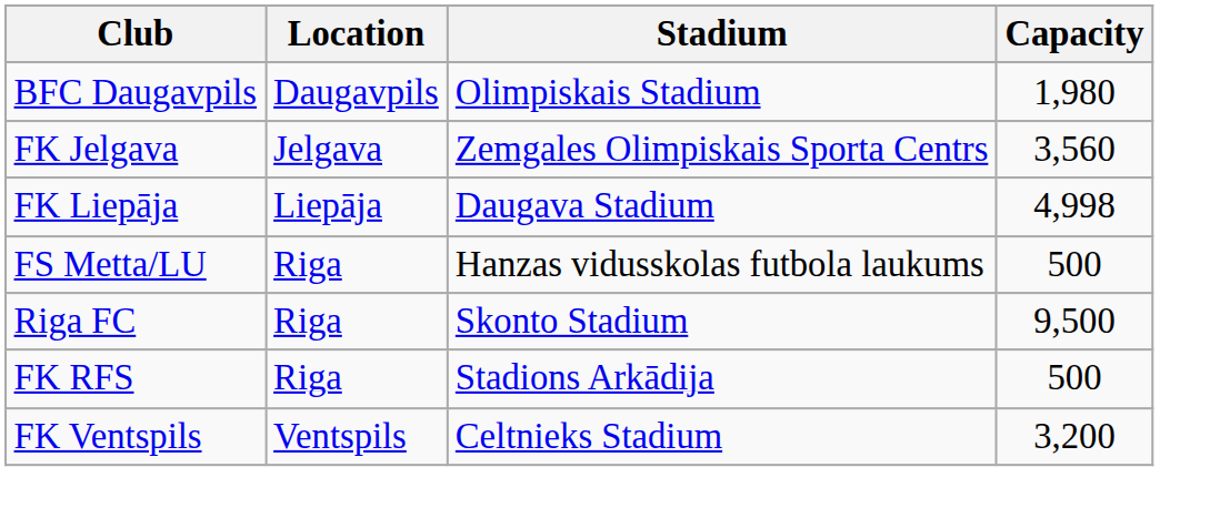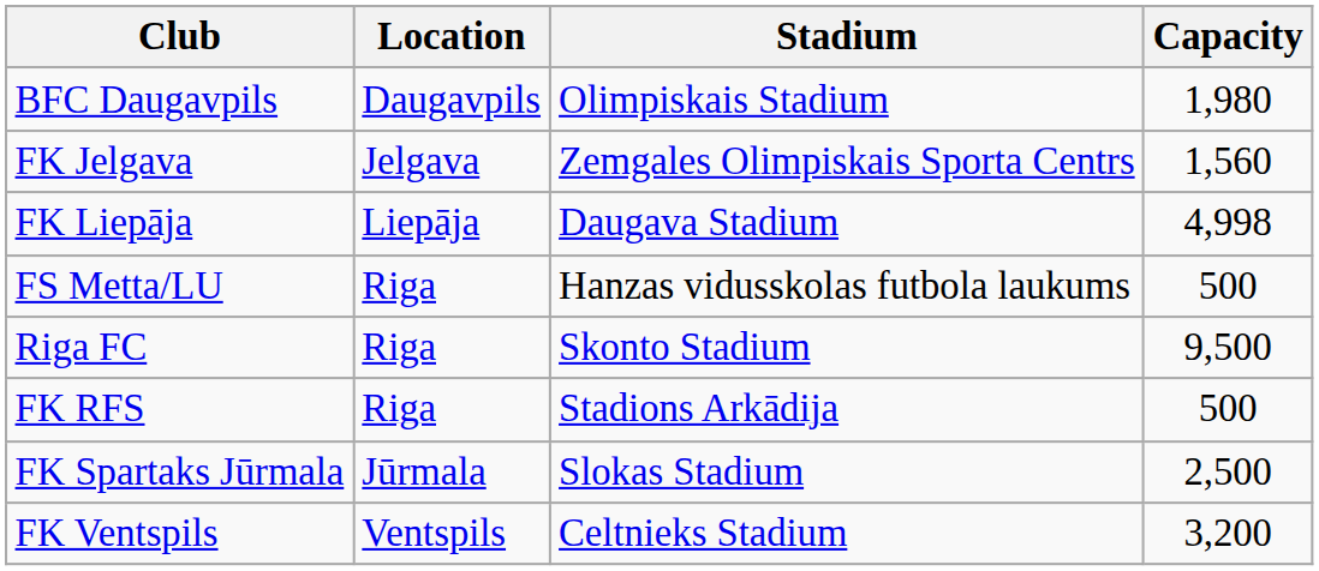 <table class="wikitable sortable">
 <tr>
 <th>Club</th>
 <th>Location</th>
 <th>Stadium</th>
 <th>Capacity</th>
 </tr>
 <tr>
 <td><a href='#'>BFC Daugavpils</a></td>
 <td><a href='#'>Daugavpils</a></td>
 <td><a href='#'>Olimpiskais Stadium</a></td>
 <td align="center">1,980</td>
 </tr>
 <tr>
 <td><a href='#'>FK Jelgava</a></td>
 <td><a href='#'>Jelgava</a></td>
 <td><a href='#'>Zemgales Olimpiskais Sporta Centrs</a></td>
-<td align="center">3,560</td>
+<td align="center">1,560</td>
 </tr>
 <tr>
 <td><a href='#'>FK Liepāja</a></td>
 <td><a href='#'>Liepāja</a></td>
 <td><a href='#'>Daugava Stadium</a></td>
 <td align="center">4,998</td>
 </tr>
 <tr>
 <td><a href='#'>FS Metta/LU</a></td>
 <td><a href='#'>Riga</a></td>
 <td>Hanzas vidusskolas futbola laukums</td>
 <td align="center">500</td>
 </tr>
 <tr>
 <td><a href='#'>Riga FC</a></td>
 <td><a href='#'>Riga</a></td>
 <td><a href='#'>Skonto Stadium</a></td>
 <td align="center">9,500</td>
 </tr>
 <tr>
 <td><a href='#'>FK RFS</a></td>
 <td><a href='#'>Riga</a></td>
 <td><a href='#'>Stadions Arkādija</a></td>
 <td align="center">500</td>
 </tr>
 <tr>
+<td><a href='#'>FK Spartaks Jūrmala</a></td>
+<td><a href='#'>Jūrmala</a></td>
+<td><a href='#'>Slokas Stadium</a></td>
+<td align="center">2,500</td>
+</tr>
+<tr>
 <td><a href='#'>FK Ventspils</a></td>
 <td><a href='#'>Ventspils</a></td>
 <td><a href='#'>Celtnieks Stadium</a></td>
 <td align="center">3,200</td>
 </tr>
 </table>
